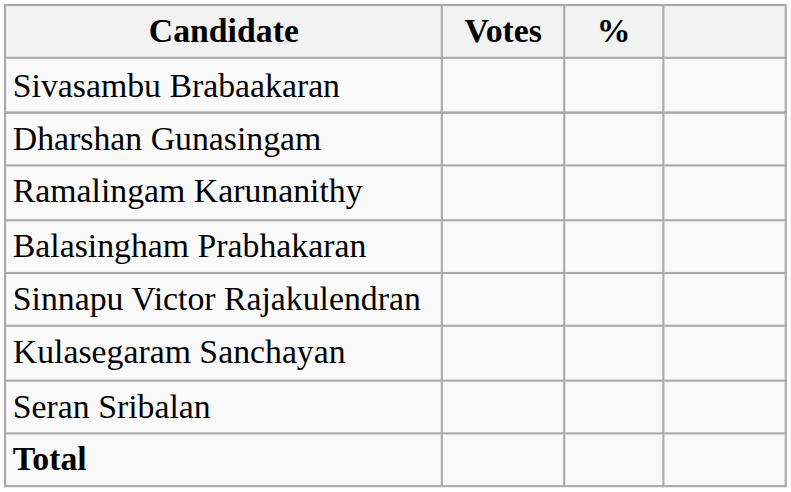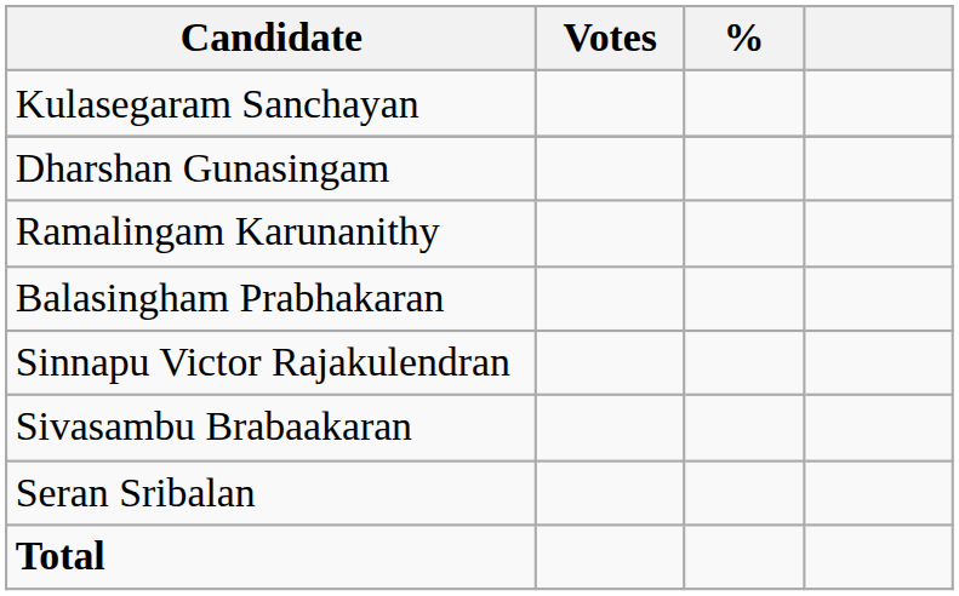 <table class="wikitable" border="1" style="text-align:right;">
 <tr>
 <th align=left width="200">Candidate</th>
 <th align=left width="50">Votes</th>
 <th align=left width="40">%</th>
 <th align=left width="50"></th>
 </tr>
 <tr>
-<td align=left>Sivasambu Brabaakaran</td>
+<td align=left>Kulasegaram Sanchayan</td>
 <td></td>
 <td></td>
 <td></td>
 </tr>
 <tr>
 </tr>
 <tr>
 <td align=left>Dharshan Gunasingam</td>
 <td></td>
 <td></td>
 <td></td>
 </tr>
 <tr>
 <td align=left>Ramalingam Karunanithy</td>
 <td></td>
 <td></td>
 <td></td>
 </tr>
 <tr>
 <td align=left>Balasingham Prabhakaran</td>
 <td></td>
 <td></td>
 <td></td>
 </tr>
 <tr>
 <td align=left>Sinnapu Victor Rajakulendran</td>
 <td></td>
 <td></td>
 <td></td>
 </tr>
 <tr>
-<td align=left>Kulasegaram Sanchayan</td>
+<td align=left>Sivasambu Brabaakaran</td>
 <td></td>
 <td></td>
 <td></td>
 </tr>
 <tr>
 <td align=left>Seran Sribalan</td>
 <td></td>
 <td></td>
 <td></td>
 </tr>
 <tr>
 <td align=left><strong>Total</strong></td>
 <td></td>
 <td></td>
 <td></td>
 </tr>
 </table>
